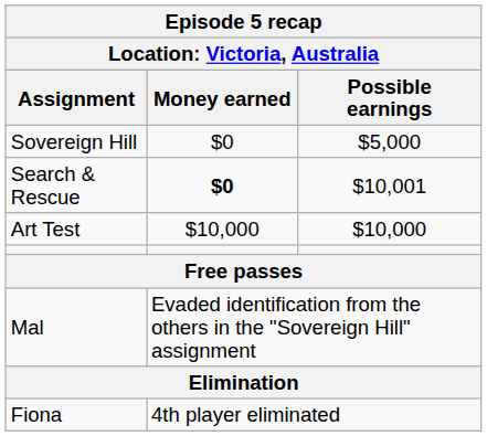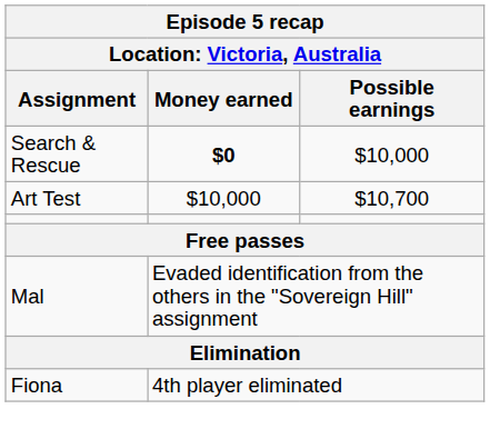 <table class="wikitable" style="font-size: 95%; margin: 10px" align="right" width="40%">
 <tr>
 <th colspan=3>Episode 5 recap</th>
 </tr>
 <tr>
 <th colspan=3>Location: <a href='#'>Victoria</a>, <a href='#'>Australia</a></th>
 </tr>
 <tr>
 <th>Assignment</th>
 <th>Money earned</th>
 <th>Possible earnings</th>
 </tr>
 <tr>
-<td>Sovereign Hill</td>
-<td align="center">$0</td>
-<td align="center">$5,000</td>
-</tr>
-<tr>
 <td>Search & Rescue</td>
 <td align="center"><strong>$0</strong></td>
-<td align="center">$10,001</td>
+<td align="center">$10,000</td>
 </tr>
 <tr>
 <td>Art Test</td>
 <td align="center">$10,000</td>
-<td align="center">$10,000</td>
+<td align="center">$10,700</td>
 </tr>
 <tr>
 <td><strong></strong></td>
 <td align="center"><strong></strong></td>
 <td align="center"><strong></strong></td>
 </tr>
 <tr>
 <th colspan=3>Free passes</th>
 </tr>
 <tr>
 <td>Mal</td>
 <td colspan=2>Evaded identification from the others in the "Sovereign Hill" assignment</td>
 </tr>
 <tr>
 <th colspan=3>Elimination</th>
 </tr>
 <tr>
 <td>Fiona</td>
 <td colspan=2>4th player eliminated</td>
 </tr>
 </table>
